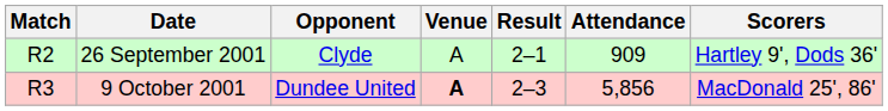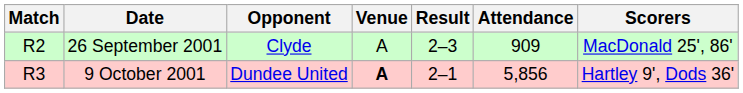 <table class="wikitable" style="font-size:100%; text-align:center">
 <tr>
 <th>Match</th>
 <th>Date</th>
 <th>Opponent</th>
 <th>Venue</th>
 <th>Result</th>
 <th>Attendance</th>
 <th>Scorers</th>
 </tr>
 <tr style="background: #CCFFCC;">
 <td>R2</td>
 <td>26 September 2001</td>
 <td><a href='#'>Clyde</a></td>
 <td>A</td>
-<td>2–1</td>
+<td>2–3</td>
 <td>909</td>
-<td><a href='#'>Hartley</a> 9', <a href='#'>Dods</a> 36'</td>
+<td><a href='#'>MacDonald</a> 25', 86'</td>
 </tr>
 <tr style="background: #FFCCCC;">
 <td>R3</td>
 <td>9 October 2001</td>
 <td><a href='#'>Dundee United</a></td>
 <td><strong>A</strong></td>
-<td>2–3</td>
+<td>2–1</td>
 <td>5,856</td>
-<td><a href='#'>MacDonald</a> 25', 86'</td>
+<td><a href='#'>Hartley</a> 9', <a href='#'>Dods</a> 36'</td>
 </tr>
 </table>
